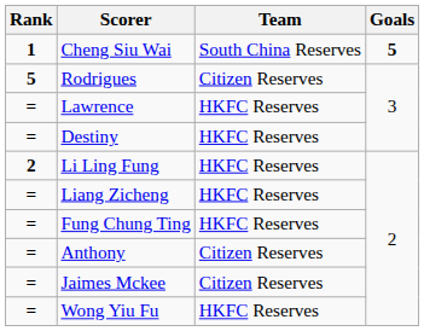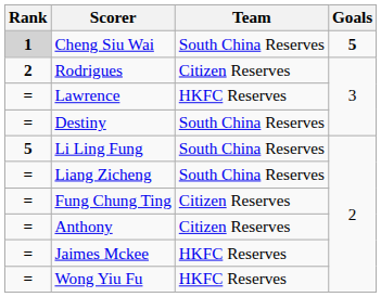 <table class="wikitable">
 <tr>
 <th>Rank</th>
 <th>Scorer</th>
 <th>Team</th>
 <th>Goals</th>
 </tr>
 <tr>
-<td align=center><strong>1</strong></td>
+<td align=center style="background: lightgrey;"><strong>1</strong></td>
 <td> <a href='#'>Cheng Siu Wai</a></td>
 <td><a href='#'>South China</a> Reserves</td>
 <td align=center><strong>5</strong></td>
 </tr>
 <tr>
-<td align=center><strong>5</strong></td>
+<td align=center><strong>2</strong></td>
 <td> <a href='#'>Rodrigues</a></td>
 <td><a href='#'>Citizen</a> Reserves</td>
 <td rowspan="3" align=center>3</td>
 </tr>
 <tr>
 <td align=center><strong>=</strong></td>
 <td> <a href='#'>Lawrence</a></td>
 <td><a href='#'>HKFC</a> Reserves</td>
 </tr>
 <tr>
 <td align=center><strong>=</strong></td>
 <td> <a href='#'>Destiny</a></td>
-<td><a href='#'>HKFC</a> Reserves</td>
+<td><a href='#'>South China</a> Reserves</td>
 </tr>
 <tr>
-<td align=center><strong>2</strong></td>
+<td align=center><strong>5</strong></td>
 <td> <a href='#'>Li Ling Fung</a></td>
-<td><a href='#'>HKFC</a> Reserves</td>
+<td><a href='#'>South China</a> Reserves</td>
 <td rowspan="6" align=center>2</td>
 </tr>
 <tr>
 <td align=center><strong>=</strong></td>
 <td> <a href='#'>Liang Zicheng</a></td>
-<td><a href='#'>HKFC</a> Reserves</td>
+<td><a href='#'>South China</a> Reserves</td>
 </tr>
 <tr>
 <td align=center><strong>=</strong></td>
 <td> <a href='#'>Fung Chung Ting</a></td>
-<td><a href='#'>HKFC</a> Reserves</td>
+<td><a href='#'>Citizen</a> Reserves</td>
 </tr>
 <tr>
 <td align=center><strong>=</strong></td>
 <td> <a href='#'>Anthony</a></td>
 <td><a href='#'>Citizen</a> Reserves</td>
 </tr>
 <tr>
 <td align=center><strong>=</strong></td>
 <td> <a href='#'>Jaimes Mckee</a></td>
-<td><a href='#'>Citizen</a> Reserves</td>
+<td><a href='#'>HKFC</a> Reserves</td>
 </tr>
 <tr>
 <td align=center><strong>=</strong></td>
 <td> <a href='#'>Wong Yiu Fu</a></td>
 <td><a href='#'>HKFC</a> Reserves</td>
 </tr>
 </table>
